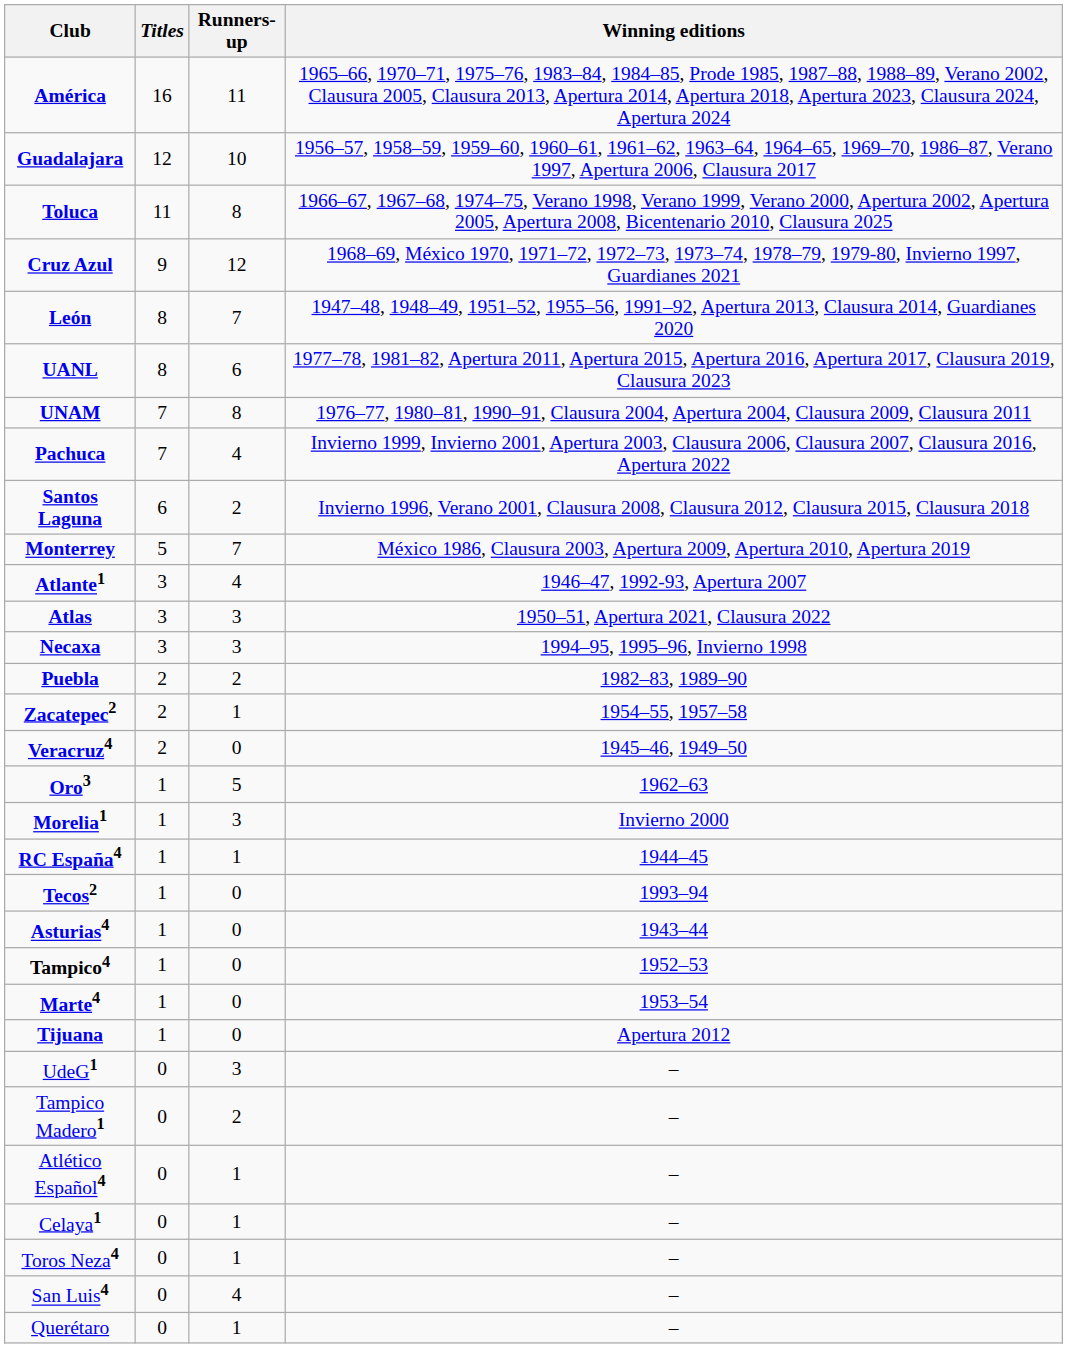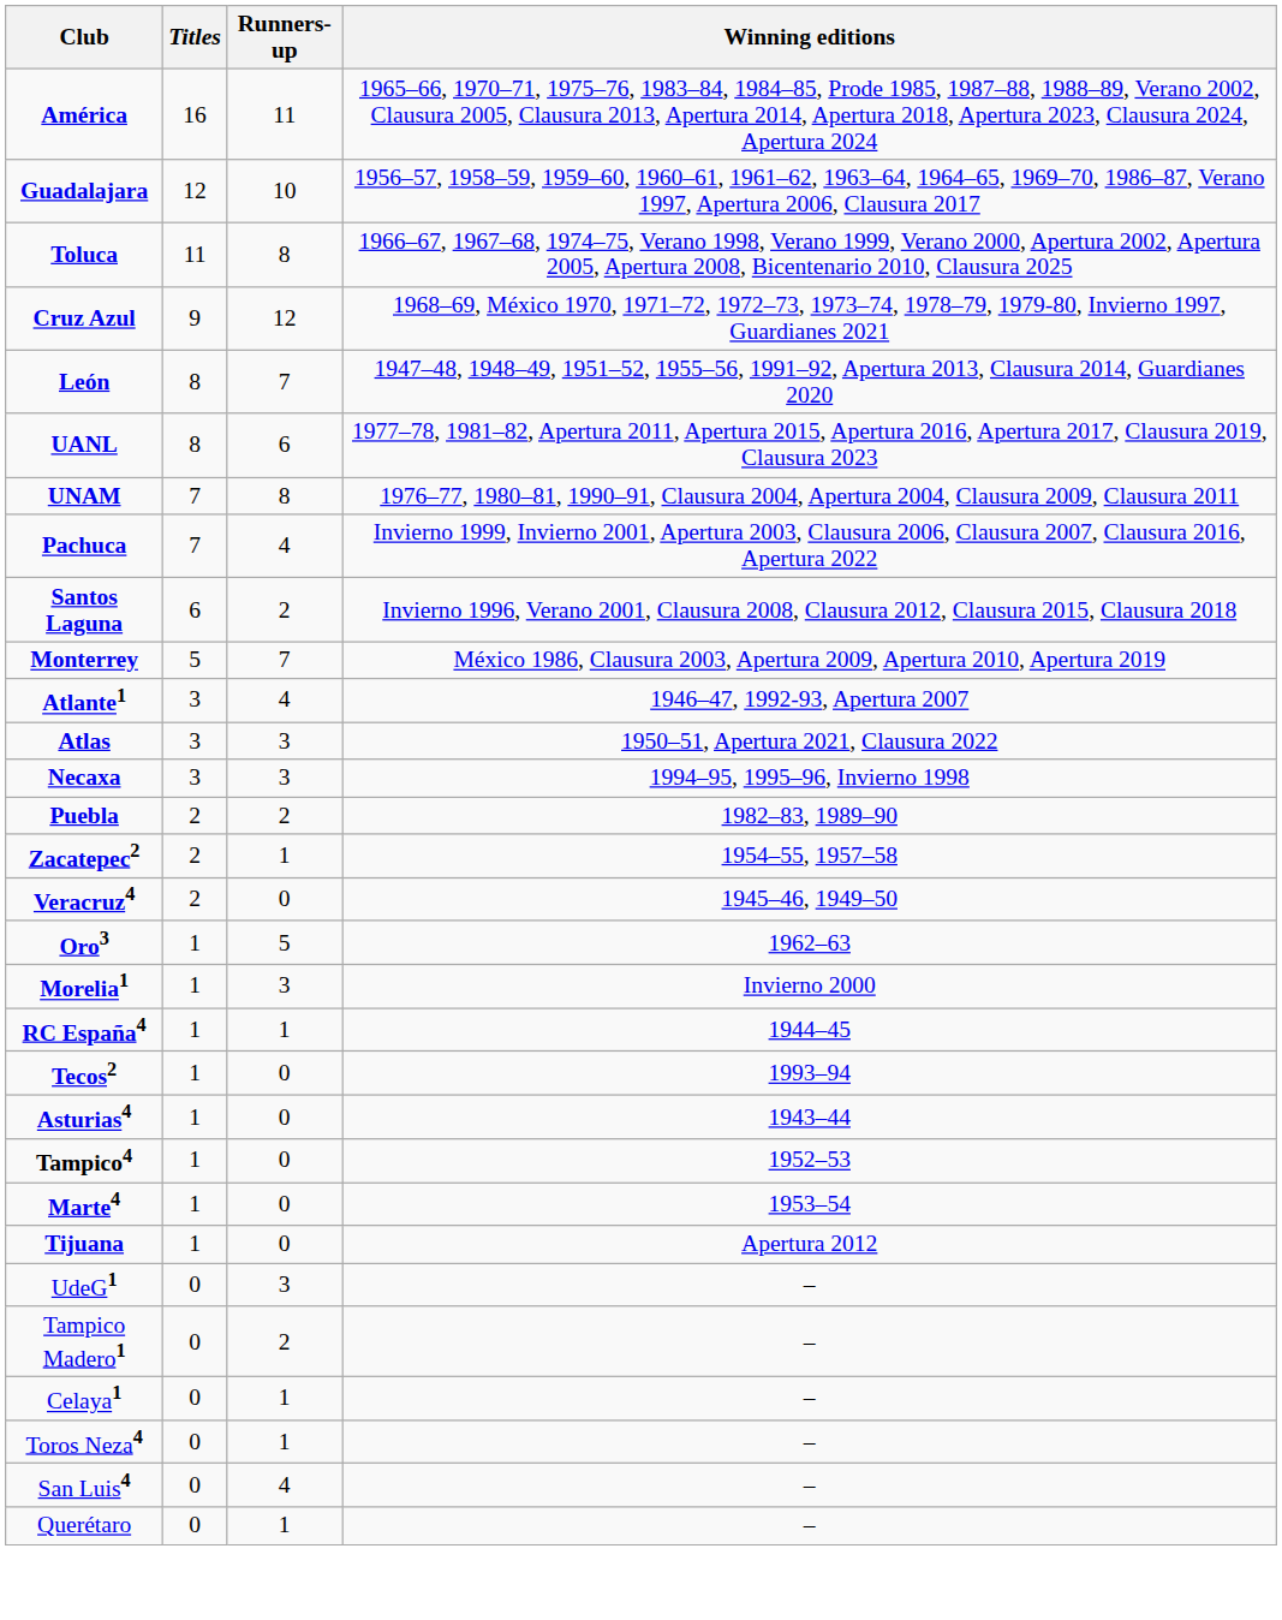 <table class="wikitable" style="text-align: center;">
 <tr>
 <th>Club</th>
 <th><em>Titles</em></th>
 <th>Runners-up</th>
 <th>Winning editions</th>
 </tr>
 <tr>
 <td><strong><a href='#'>América</a></strong></td>
 <td>16</td>
 <td>11</td>
 <td><a href='#'>1965–66</a>, <a href='#'>1970–71</a>, <a href='#'>1975–76</a>, <a href='#'>1983–84</a>, <a href='#'>1984–85</a>, <a href='#'>Prode 1985</a>, <a href='#'>1987–88</a>, <a href='#'>1988–89</a>, <a href='#'>Verano 2002</a>, <a href='#'>Clausura 2005</a>, <a href='#'>Clausura 2013</a>, <a href='#'>Apertura 2014</a>, <a href='#'>Apertura 2018</a>, <a href='#'>Apertura 2023</a>, <a href='#'>Clausura 2024</a>, <a href='#'>Apertura 2024</a></td>
 </tr>
 <tr>
 <td><strong><a href='#'>Guadalajara</a></strong></td>
 <td>12</td>
 <td>10</td>
 <td><a href='#'>1956–57</a>, <a href='#'>1958–59</a>, <a href='#'>1959–60</a>, <a href='#'>1960–61</a>, <a href='#'>1961–62</a>, <a href='#'>1963–64</a>, <a href='#'>1964–65</a>, <a href='#'>1969–70</a>, <a href='#'>1986–87</a>, <a href='#'>Verano 1997</a>, <a href='#'>Apertura 2006</a>, <a href='#'>Clausura 2017</a></td>
 </tr>
 <tr>
 <td><strong><a href='#'>Toluca</a></strong></td>
 <td>11</td>
 <td>8</td>
 <td><a href='#'>1966–67</a>, <a href='#'>1967–68</a>, <a href='#'>1974–75</a>, <a href='#'>Verano 1998</a>, <a href='#'>Verano 1999</a>, <a href='#'>Verano 2000</a>, <a href='#'>Apertura 2002</a>, <a href='#'>Apertura 2005</a>, <a href='#'>Apertura 2008</a>, <a href='#'>Bicentenario 2010</a>, <a href='#'>Clausura 2025</a></td>
 </tr>
 <tr>
 <td><strong><a href='#'>Cruz Azul</a></strong></td>
 <td>9</td>
 <td>12</td>
 <td><a href='#'>1968–69</a>, <a href='#'>México 1970</a>, <a href='#'>1971–72</a>, <a href='#'>1972–73</a>, <a href='#'>1973–74</a>, <a href='#'>1978–79</a>, <a href='#'>1979-80</a>, <a href='#'>Invierno 1997</a>, <a href='#'>Guardianes 2021</a></td>
 </tr>
 <tr>
 <td><strong><a href='#'>León</a></strong></td>
 <td>8</td>
 <td>7</td>
 <td><a href='#'>1947–48</a>, <a href='#'>1948–49</a>, <a href='#'>1951–52</a>, <a href='#'>1955–56</a>, <a href='#'>1991–92</a>, <a href='#'>Apertura 2013</a>, <a href='#'>Clausura 2014</a>, <a href='#'>Guardianes 2020</a></td>
 </tr>
 <tr>
 <td><strong><a href='#'>UANL</a></strong></td>
 <td>8</td>
 <td>6</td>
 <td><a href='#'>1977–78</a>, <a href='#'>1981–82</a>, <a href='#'>Apertura 2011</a>, <a href='#'>Apertura 2015</a>, <a href='#'>Apertura 2016</a>, <a href='#'>Apertura 2017</a>, <a href='#'>Clausura 2019</a>, <a href='#'>Clausura 2023</a></td>
 </tr>
 <tr>
 <td><strong><a href='#'>UNAM</a></strong></td>
 <td>7</td>
 <td>8</td>
 <td><a href='#'>1976–77</a>, <a href='#'>1980–81</a>, <a href='#'>1990–91</a>, <a href='#'>Clausura 2004</a>, <a href='#'>Apertura 2004</a>, <a href='#'>Clausura 2009</a>, <a href='#'>Clausura 2011</a></td>
 </tr>
 <tr>
 <td><strong><a href='#'>Pachuca</a></strong></td>
 <td>7</td>
 <td>4</td>
 <td><a href='#'>Invierno 1999</a>, <a href='#'>Invierno 2001</a>, <a href='#'>Apertura 2003</a>, <a href='#'>Clausura 2006</a>, <a href='#'>Clausura 2007</a>, <a href='#'>Clausura 2016</a>, <a href='#'>Apertura 2022</a></td>
 </tr>
 <tr>
 <td><strong><a href='#'>Santos Laguna</a></strong></td>
 <td>6</td>
 <td>2</td>
 <td><a href='#'>Invierno 1996</a>, <a href='#'>Verano 2001</a>, <a href='#'>Clausura 2008</a>, <a href='#'>Clausura 2012</a>, <a href='#'>Clausura 2015</a>, <a href='#'>Clausura 2018</a></td>
 </tr>
 <tr>
 <td><strong><a href='#'>Monterrey</a></strong></td>
 <td>5</td>
 <td>7</td>
 <td><a href='#'>México 1986</a>, <a href='#'>Clausura 2003</a>, <a href='#'>Apertura 2009</a>, <a href='#'>Apertura 2010</a>, <a href='#'>Apertura 2019</a></td>
 </tr>
 <tr>
 <td><strong><a href='#'>Atlante</a></strong><sup><strong>1</strong></sup></td>
 <td>3</td>
 <td>4</td>
 <td><a href='#'>1946–47</a>, <a href='#'>1992-93</a>, <a href='#'>Apertura 2007</a></td>
 </tr>
 <tr>
 <td><strong><a href='#'>Atlas</a></strong></td>
 <td>3</td>
 <td>3</td>
 <td><a href='#'>1950–51</a>, <a href='#'>Apertura 2021</a>, <a href='#'>Clausura 2022</a></td>
 </tr>
 <tr>
 <td><strong><a href='#'>Necaxa</a></strong></td>
 <td>3</td>
 <td>3</td>
 <td><a href='#'>1994–95</a>, <a href='#'>1995–96</a>, <a href='#'>Invierno 1998</a></td>
 </tr>
 <tr>
 <td><strong><a href='#'>Puebla</a></strong></td>
 <td>2</td>
 <td>2</td>
 <td><a href='#'>1982–83</a>, <a href='#'>1989–90</a></td>
 </tr>
 <tr>
 <td><strong><a href='#'>Zacatepec</a></strong><sup><strong>2</strong></sup></td>
 <td>2</td>
 <td>1</td>
 <td><a href='#'>1954–55</a>, <a href='#'>1957–58</a></td>
 </tr>
 <tr>
 <td><strong><a href='#'>Veracruz</a></strong><sup><strong>4</strong></sup></td>
 <td>2</td>
 <td>0</td>
 <td><a href='#'>1945–46</a>, <a href='#'>1949–50</a></td>
 </tr>
 <tr>
 <td><strong><a href='#'>Oro</a></strong><sup><strong>3</strong></sup></td>
 <td>1</td>
 <td>5</td>
 <td><a href='#'>1962–63</a></td>
 </tr>
 <tr>
 <td><strong><a href='#'>Morelia</a></strong><sup><strong>1</strong></sup></td>
 <td>1</td>
 <td>3</td>
 <td><a href='#'>Invierno 2000</a></td>
 </tr>
 <tr>
 <td><strong><a href='#'>RC España</a></strong><sup><strong>4</strong></sup></td>
 <td>1</td>
 <td>1</td>
 <td><a href='#'>1944–45</a></td>
 </tr>
 <tr>
 <td><strong><a href='#'>Tecos</a></strong><sup><strong>2</strong></sup></td>
 <td>1</td>
 <td>0</td>
 <td><a href='#'>1993–94</a></td>
 </tr>
 <tr>
 <td><strong><a href='#'>Asturias</a></strong><sup><strong>4</strong></sup></td>
 <td>1</td>
 <td>0</td>
 <td><a href='#'>1943–44</a></td>
 </tr>
 <tr>
 <td><strong>Tampico</strong><sup><strong>4</strong></sup></td>
 <td>1</td>
 <td>0</td>
 <td><a href='#'>1952–53</a></td>
 </tr>
 <tr>
 <td><strong><a href='#'>Marte</a></strong><sup><strong>4</strong></sup></td>
 <td>1</td>
 <td>0</td>
 <td><a href='#'>1953–54</a></td>
 </tr>
 <tr>
 <td><strong><a href='#'>Tijuana</a></strong></td>
 <td>1</td>
 <td>0</td>
 <td><a href='#'>Apertura 2012</a></td>
 </tr>
 <tr>
 <td><a href='#'>UdeG</a><sup><strong>1</strong></sup></td>
 <td>0</td>
 <td>3</td>
 <td>–</td>
 </tr>
 <tr>
 <td><a href='#'>Tampico Madero</a><sup><strong>1</strong></sup></td>
 <td>0</td>
 <td>2</td>
 <td>–</td>
 </tr>
 <tr>
-<td><a href='#'>Atlético Español</a><sup><strong>4</strong></sup></td>
-<td>0</td>
-<td>1</td>
-<td>–</td>
-</tr>
-<tr>
 <td><a href='#'>Celaya</a><sup><strong>1</strong></sup></td>
 <td>0</td>
 <td>1</td>
 <td>–</td>
 </tr>
 <tr>
 <td><a href='#'>Toros Neza</a><sup><strong>4</strong></sup></td>
 <td>0</td>
 <td>1</td>
 <td>–</td>
 </tr>
 <tr>
 <td><a href='#'>San Luis</a><sup><strong>4</strong></sup></td>
 <td>0</td>
 <td>4</td>
 <td>–</td>
 </tr>
 <tr>
 <td><a href='#'>Querétaro</a></td>
 <td>0</td>
 <td>1</td>
 <td>–</td>
 </tr>
 </table>
